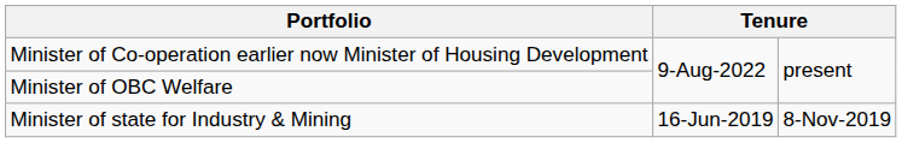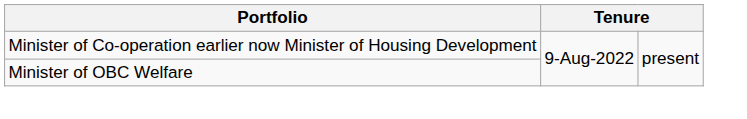 <table class="wikitable">
 <tr>
 <th>Portfolio</th>
 <th colspan="2">Tenure</th>
 </tr>
 <tr>
 <td>Minister of Co-operation earlier now Minister of Housing Development</td>
 <td rowspan="2">9-Aug-2022</td>
 <td rowspan="2">present</td>
 </tr>
 <tr>
 <td>Minister of OBC Welfare</td>
 </tr>
-<tr>
-<td>Minister of state for Industry & Mining</td>
-<td>16-Jun-2019</td>
-<td>8-Nov-2019</td>
-</tr>
 </table>
